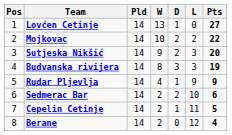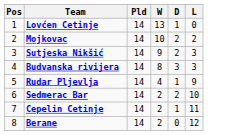 <table class="wikitable">
 <tr>
 <th>Pos</th>
 <th width="150">Team</th>
 <th width="30">Pld</th>
 <th width="20">W</th>
 <th width="20">D</th>
 <th width="20">L</th>
-<th width="30">Pts</th>
 </tr>
 <tr>
 <td style="text-align: center;">1</td>
 <td><strong><a href='#'>Lovćen Cetinje</a></strong></td>
 <td style="text-align: center;">14</td>
 <td style="text-align: center;">13</td>
 <td style="text-align: center;">1</td>
 <td style="text-align: center;">0</td>
-<td style="text-align: center;"><strong>27</strong></td>
 </tr>
 <tr>
 <td style="text-align: center;">2</td>
 <td><strong><a href='#'>Mojkovac</a></strong></td>
 <td style="text-align: center;">14</td>
 <td style="text-align: center;">10</td>
 <td style="text-align: center;">2</td>
 <td style="text-align: center;">2</td>
-<td style="text-align: center;"><strong>22</strong></td>
 </tr>
 <tr>
 <td style="text-align: center;">3</td>
 <td><strong><a href='#'>Sutjeska Nikšić</a></strong></td>
 <td style="text-align: center;">14</td>
 <td style="text-align: center;">9</td>
 <td style="text-align: center;">2</td>
 <td style="text-align: center;">3</td>
-<td style="text-align: center;"><strong>20</strong></td>
 </tr>
 <tr>
 <td style="text-align: center;">4</td>
 <td><strong><a href='#'>Budvanska rivijera</a></strong></td>
 <td style="text-align: center;">14</td>
 <td style="text-align: center;">8</td>
 <td style="text-align: center;">3</td>
 <td style="text-align: center;">3</td>
-<td style="text-align: center;"><strong>19</strong></td>
 </tr>
 <tr>
 <td style="text-align: center;">5</td>
 <td><strong><a href='#'>Rudar Pljevlja</a></strong></td>
 <td style="text-align: center;">14</td>
 <td style="text-align: center;">4</td>
 <td style="text-align: center;">1</td>
 <td style="text-align: center;">9</td>
-<td style="text-align: center;"><strong>9</strong></td>
 </tr>
 <tr>
 <td style="text-align: center;">6</td>
 <td><strong><a href='#'>Sedmerac Bar</a></strong></td>
 <td style="text-align: center;">14</td>
 <td style="text-align: center;">2</td>
 <td style="text-align: center;">2</td>
 <td style="text-align: center;">10</td>
-<td style="text-align: center;"><strong>6</strong></td>
 </tr>
 <tr>
 <td style="text-align: center;">7</td>
 <td><strong><a href='#'>Cepelin Cetinje</a></strong></td>
 <td style="text-align: center;">14</td>
 <td style="text-align: center;">2</td>
 <td style="text-align: center;">1</td>
 <td style="text-align: center;">11</td>
-<td style="text-align: center;"><strong>5</strong></td>
 </tr>
 <tr>
 <td style="text-align: center;">8</td>
 <td><strong><a href='#'>Berane</a></strong></td>
 <td style="text-align: center;">14</td>
 <td style="text-align: center;">2</td>
 <td style="text-align: center;">0</td>
 <td style="text-align: center;">12</td>
-<td style="text-align: center;"><strong>4</strong></td>
 </tr>
 </table>
